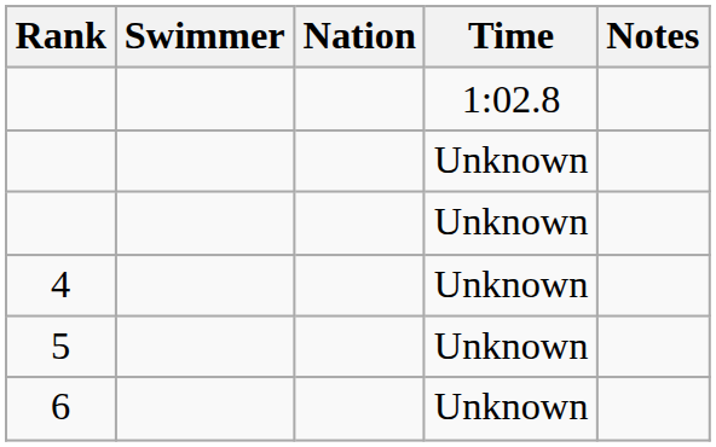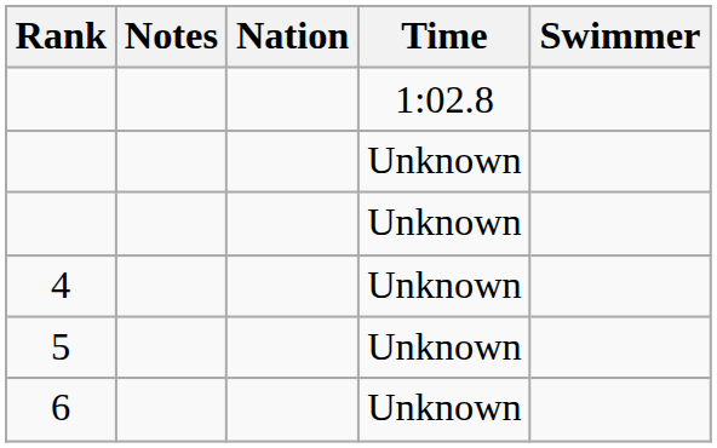 <table class="wikitable sortable" style="text-align:center">
 <tr>
 <th>Rank</th>
-<th>Swimmer</th>
+<th>Notes</th>
 <th>Nation</th>
 <th>Time</th>
-<th>Notes</th>
+<th>Swimmer</th>
 </tr>
 <tr>
 <td></td>
-<td align=left></td>
+<td></td>
 <td align=left></td>
 <td>1:02.8</td>
-<td></td>
+<td align=left></td>
 </tr>
 <tr>
 <td></td>
-<td align=left></td>
+<td></td>
 <td align=left></td>
 <td>Unknown</td>
-<td></td>
+<td align=left></td>
 </tr>
 <tr>
 <td></td>
-<td align=left></td>
+<td></td>
 <td align=left></td>
 <td>Unknown</td>
-<td></td>
+<td align=left></td>
 </tr>
 <tr>
 <td>4</td>
-<td align=left></td>
+<td></td>
 <td align=left></td>
 <td>Unknown</td>
-<td></td>
+<td align=left></td>
 </tr>
 <tr>
 <td>5</td>
-<td align=left></td>
+<td></td>
 <td align=left></td>
 <td>Unknown</td>
-<td></td>
+<td align=left></td>
 </tr>
 <tr>
 <td>6</td>
-<td align=left></td>
+<td></td>
 <td align=left></td>
 <td>Unknown</td>
-<td></td>
+<td align=left></td>
 </tr>
 </table>
